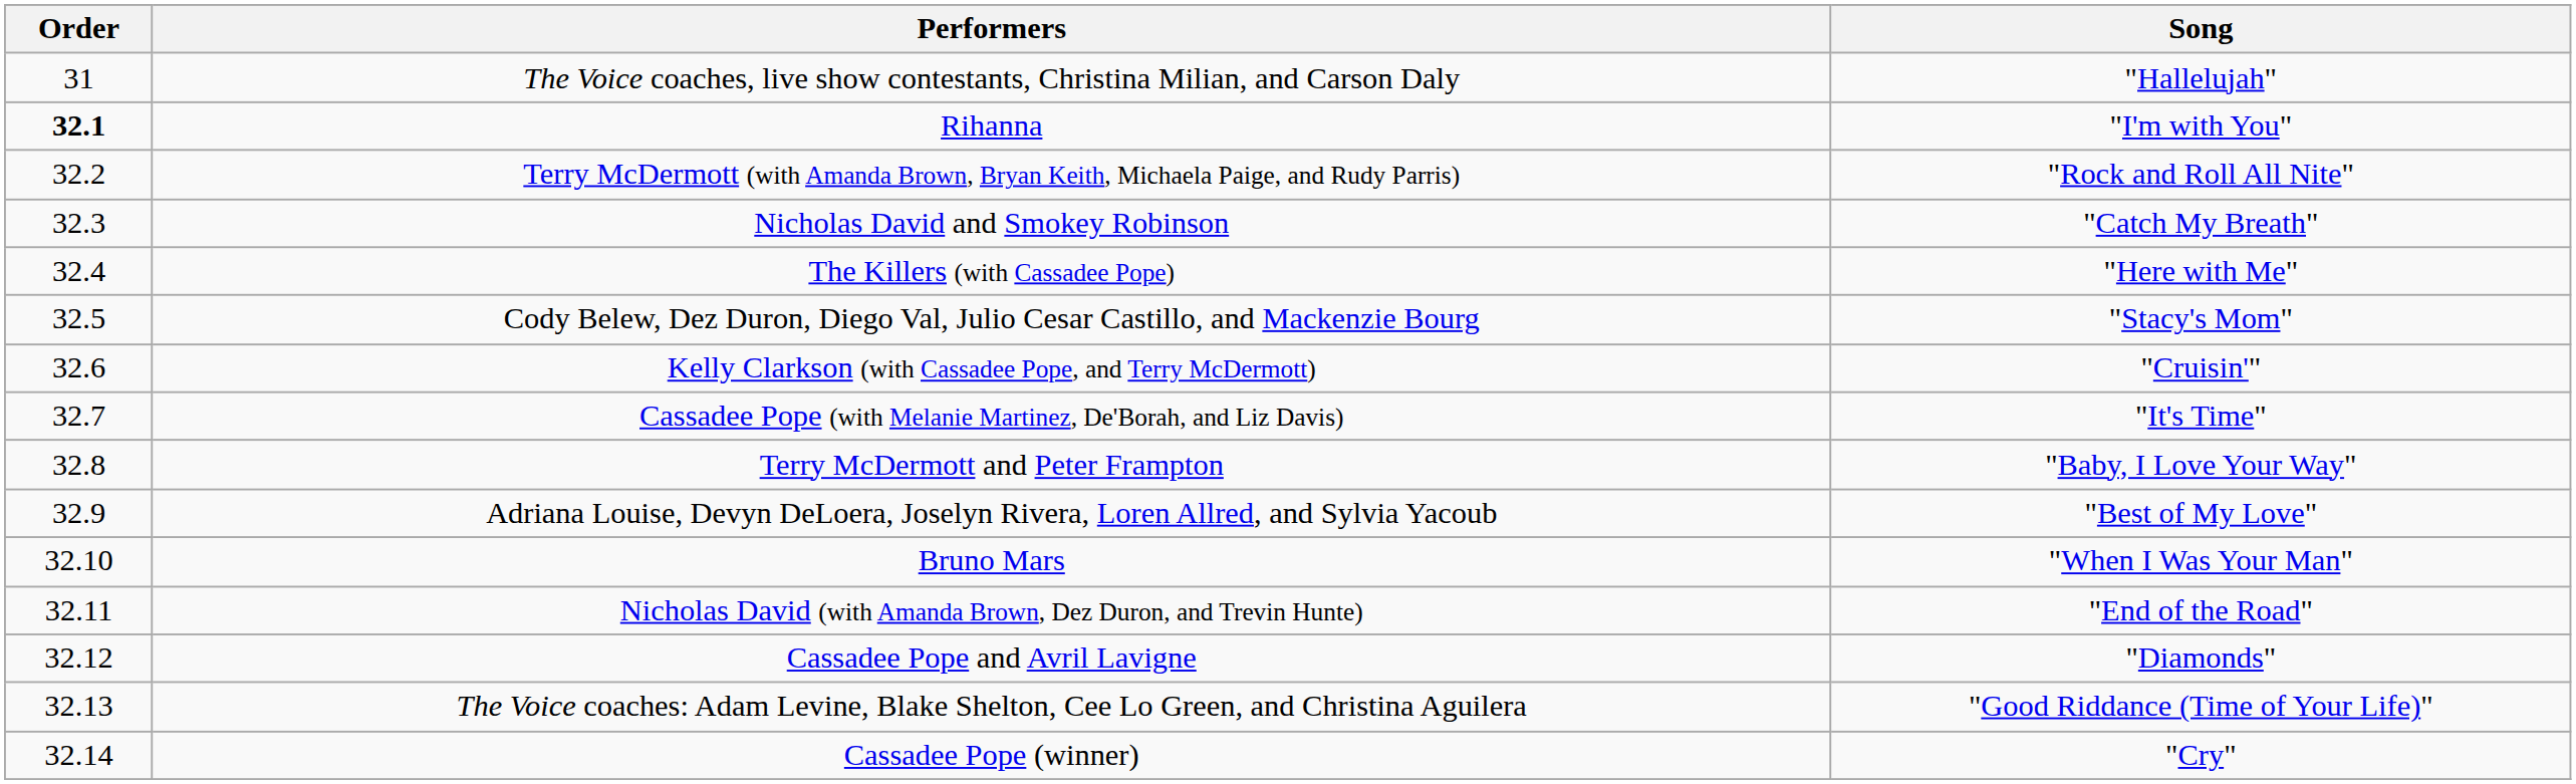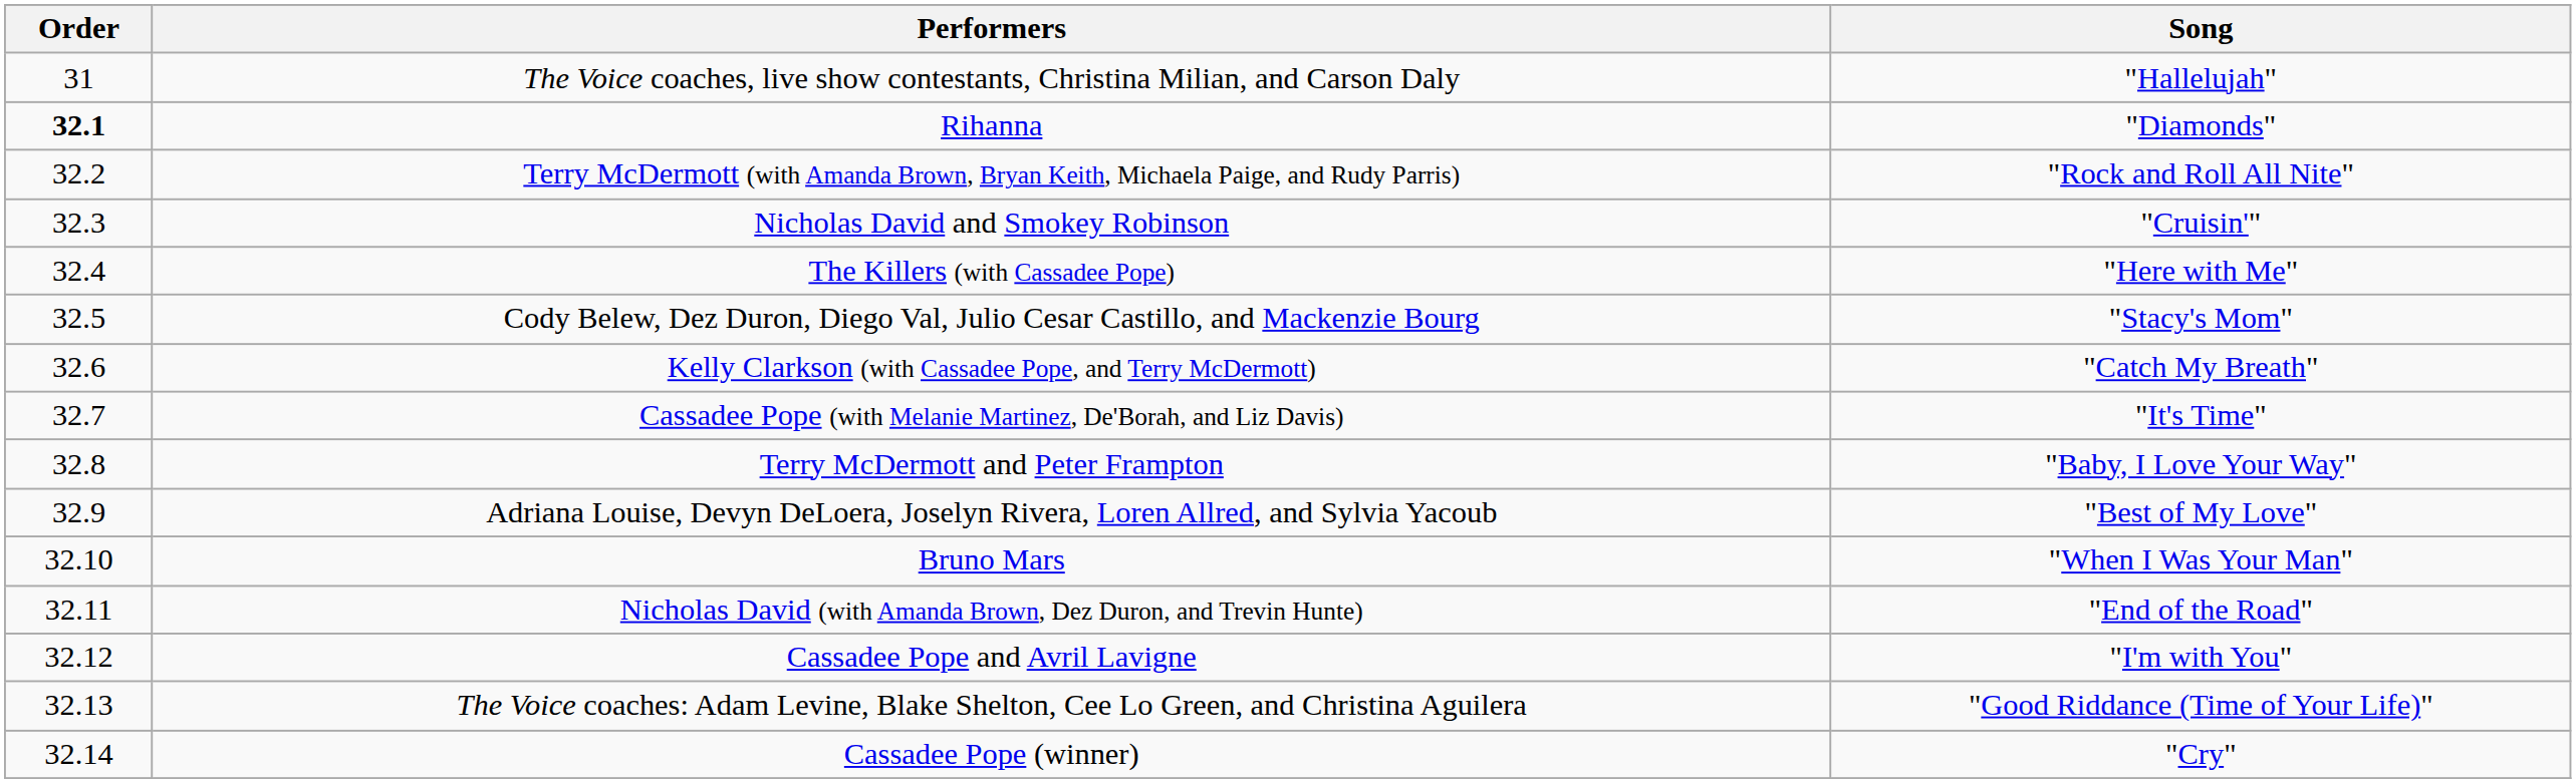 <table class="wikitable" style="text-align:center; width:85%;">
 <tr>
 <th>Order</th>
 <th>Performers</th>
 <th>Song</th>
 </tr>
 <tr>
 <td>31</td>
 <td><em>The Voice</em> coaches, live show contestants, Christina Milian, and Carson Daly</td>
 <td>"<a href='#'>Hallelujah</a>"</td>
 </tr>
 <tr>
 <td><strong>32.1</strong></td>
 <td><a href='#'>Rihanna</a></td>
-<td>"<a href='#'>I'm with You</a>"</td>
+<td>"<a href='#'>Diamonds</a>"</td>
 </tr>
 <tr>
 <td>32.2</td>
 <td><a href='#'>Terry McDermott</a> <small>(with <a href='#'>Amanda Brown</a>, <a href='#'>Bryan Keith</a>, Michaela Paige, and Rudy Parris)</small></td>
 <td>"<a href='#'>Rock and Roll All Nite</a>"</td>
 </tr>
 <tr>
 <td>32.3</td>
 <td><a href='#'>Nicholas David</a> and <a href='#'>Smokey Robinson</a></td>
-<td>"<a href='#'>Catch My Breath</a>"</td>
+<td>"<a href='#'>Cruisin'</a>"</td>
 </tr>
 <tr>
 <td>32.4</td>
 <td><a href='#'>The Killers</a> <small>(with <a href='#'>Cassadee Pope</a>)</small></td>
 <td>"<a href='#'>Here with Me</a>"</td>
 </tr>
 <tr>
 <td>32.5</td>
 <td>Cody Belew, Dez Duron, Diego Val, Julio Cesar Castillo, and <a href='#'>Mackenzie Bourg</a></td>
 <td>"<a href='#'>Stacy's Mom</a>"</td>
 </tr>
 <tr>
 <td>32.6</td>
 <td><a href='#'>Kelly Clarkson</a> <small>(with <a href='#'>Cassadee Pope</a>, and <a href='#'>Terry McDermott</a>)</small></td>
-<td>"<a href='#'>Cruisin'</a>"</td>
+<td>"<a href='#'>Catch My Breath</a>"</td>
 </tr>
 <tr>
 <td>32.7</td>
 <td><a href='#'>Cassadee Pope</a> <small>(with <a href='#'>Melanie Martinez</a>, De'Borah, and Liz Davis)</small></td>
 <td>"<a href='#'>It's Time</a>"</td>
 </tr>
 <tr>
 <td>32.8</td>
 <td><a href='#'>Terry McDermott</a> and <a href='#'>Peter Frampton</a></td>
 <td>"<a href='#'>Baby, I Love Your Way</a>"</td>
 </tr>
 <tr>
 <td>32.9</td>
 <td>Adriana Louise, Devyn DeLoera, Joselyn Rivera, <a href='#'>Loren Allred</a>, and Sylvia Yacoub</td>
 <td>"<a href='#'>Best of My Love</a>"</td>
 </tr>
 <tr>
 <td>32.10</td>
 <td><a href='#'>Bruno Mars</a></td>
 <td>"<a href='#'>When I Was Your Man</a>"</td>
 </tr>
 <tr>
 <td>32.11</td>
 <td><a href='#'>Nicholas David</a> <small>(with <a href='#'>Amanda Brown</a>, Dez Duron, and Trevin Hunte)</small></td>
 <td>"<a href='#'>End of the Road</a>"</td>
 </tr>
 <tr>
 <td>32.12</td>
 <td><a href='#'>Cassadee Pope</a> and <a href='#'>Avril Lavigne</a></td>
-<td>"<a href='#'>Diamonds</a>"</td>
+<td>"<a href='#'>I'm with You</a>"</td>
 </tr>
 <tr>
 <td>32.13</td>
 <td><em>The Voice</em> coaches: Adam Levine, Blake Shelton, Cee Lo Green, and Christina Aguilera</td>
 <td>"<a href='#'>Good Riddance (Time of Your Life)</a>"</td>
 </tr>
 <tr>
 <td>32.14</td>
 <td><a href='#'>Cassadee Pope</a> (winner)</td>
 <td>"<a href='#'>Cry</a>"</td>
 </tr>
 <tr>
 </tr>
 </table>
